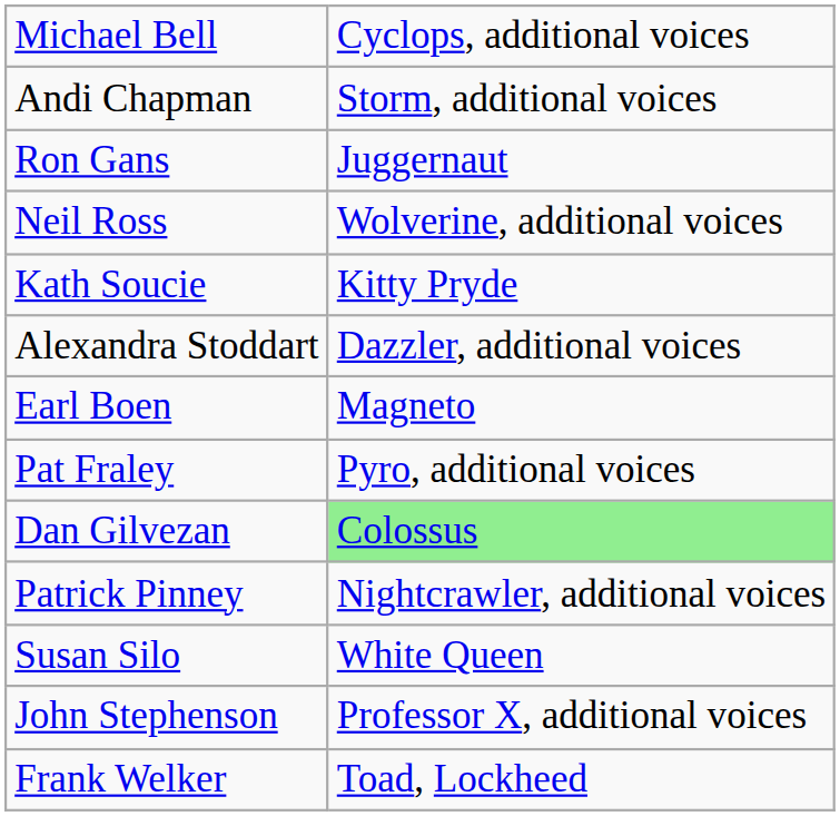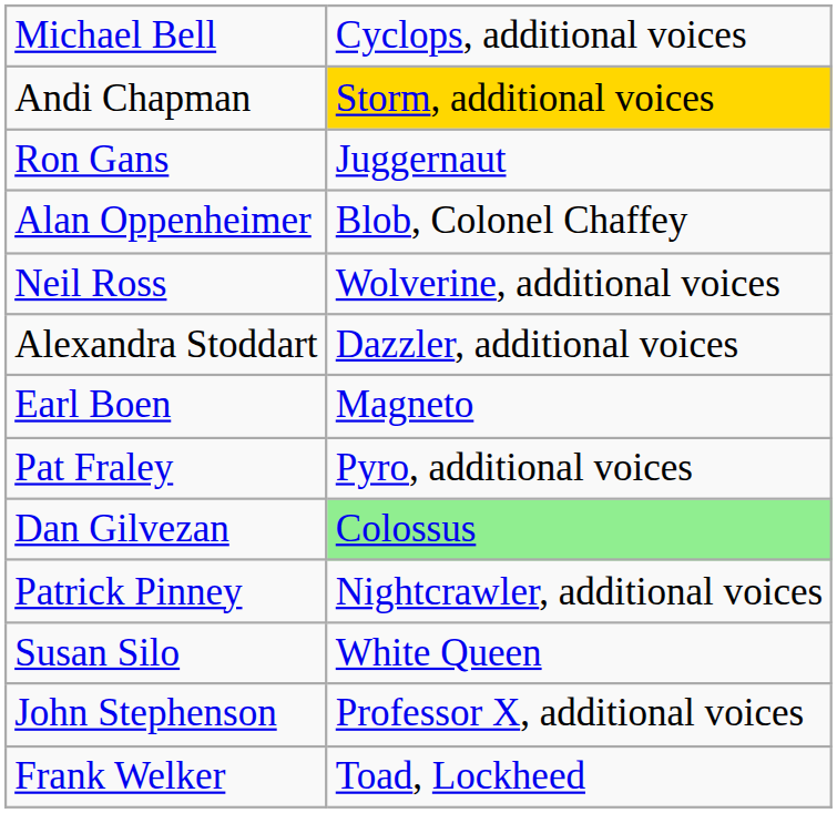 <table class="wikitable">
 <tr>
 <td><a href='#'>Michael Bell</a></td>
 <td><a href='#'>Cyclops</a>, additional voices</td>
 </tr>
 <tr>
 <td>Andi Chapman</td>
-<td><a href='#'>Storm</a>, additional voices</td>
+<td style="background: gold;"><a href='#'>Storm</a>, additional voices</td>
 </tr>
 <tr>
 <td><a href='#'>Ron Gans</a></td>
 <td><a href='#'>Juggernaut</a></td>
 </tr>
 <tr>
+<td><a href='#'>Alan Oppenheimer</a></td>
+<td><a href='#'>Blob</a>, Colonel Chaffey</td>
+</tr>
+<tr>
 <td><a href='#'>Neil Ross</a></td>
 <td><a href='#'>Wolverine</a>, additional voices</td>
-</tr>
-<tr>
-<td><a href='#'>Kath Soucie</a></td>
-<td><a href='#'>Kitty Pryde</a></td>
 </tr>
 <tr>
 <td>Alexandra Stoddart</td>
 <td><a href='#'>Dazzler</a>, additional voices</td>
 </tr>
 <tr>
 <td><a href='#'>Earl Boen</a></td>
 <td><a href='#'>Magneto</a></td>
 </tr>
 <tr>
 <td><a href='#'>Pat Fraley</a></td>
 <td><a href='#'>Pyro</a>, additional voices</td>
 </tr>
 <tr>
 <td><a href='#'>Dan Gilvezan</a></td>
 <td style="background: lightgreen;"><a href='#'>Colossus</a></td>
 </tr>
 <tr>
 <td><a href='#'>Patrick Pinney</a></td>
 <td><a href='#'>Nightcrawler</a>, additional voices</td>
 </tr>
 <tr>
 <td><a href='#'>Susan Silo</a></td>
 <td><a href='#'>White Queen</a></td>
 </tr>
 <tr>
 <td><a href='#'>John Stephenson</a></td>
 <td><a href='#'>Professor X</a>, additional voices</td>
 </tr>
 <tr>
 <td><a href='#'>Frank Welker</a></td>
 <td><a href='#'>Toad</a>, <a href='#'>Lockheed</a></td>
 </tr>
 </table>
